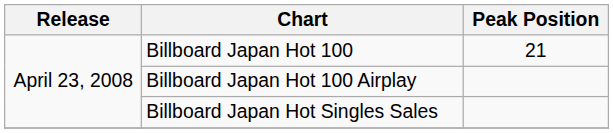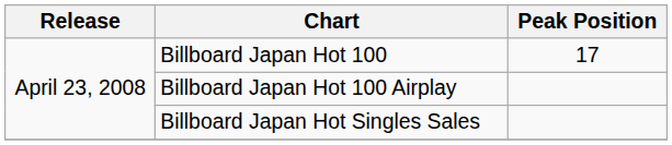 <table class="wikitable" width="500px">
 <tr>
 <th align="left">Release</th>
 <th align="left">Chart</th>
 <th align="left">Peak Position</th>
 </tr>
 <tr>
 <td align="center" rowspan="3">April 23, 2008</td>
 <td align="left">Billboard Japan Hot 100</td>
-<td align="center">21</td>
+<td align="center">17</td>
 </tr>
 <tr>
 <td align="left">Billboard Japan Hot 100 Airplay</td>
 <td align="center"></td>
 </tr>
 <tr>
 <td align="left">Billboard Japan Hot Singles Sales</td>
 <td align="center"></td>
 </tr>
 <tr>
 </tr>
 </table>
